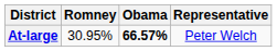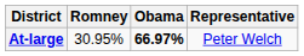 <table class=wikitable>
 <tr>
 <th>District</th>
 <th>Romney</th>
 <th>Obama</th>
 <th>Representative</th>
 </tr>
 <tr align=center>
 <th><a href='#'>At-large</a></th>
 <td>30.95%</td>
-<td><strong>66.57%</strong></td>
+<td><strong>66.97%</strong></td>
 <td><a href='#'>Peter Welch</a></td>
 </tr>
 </table>
